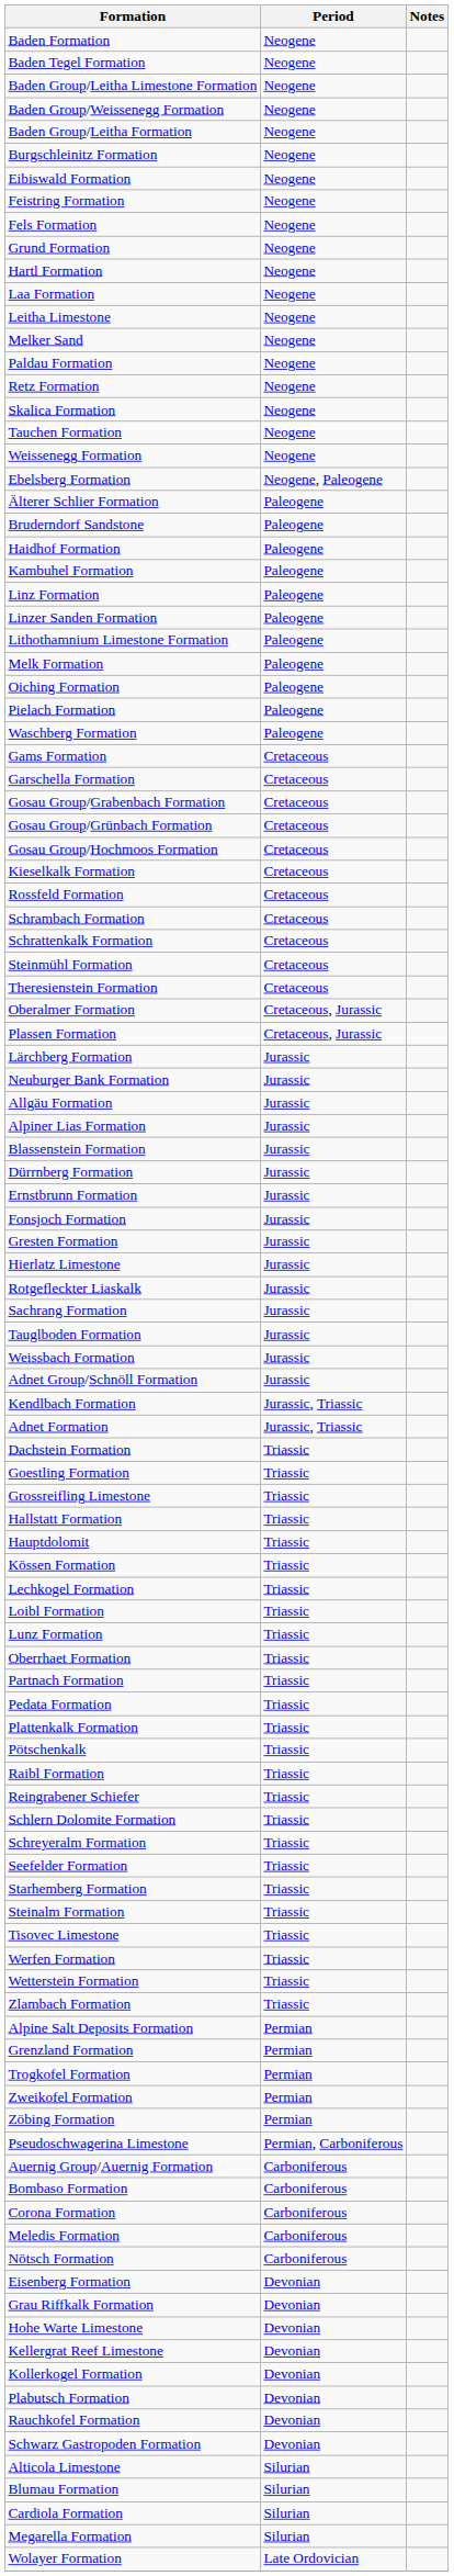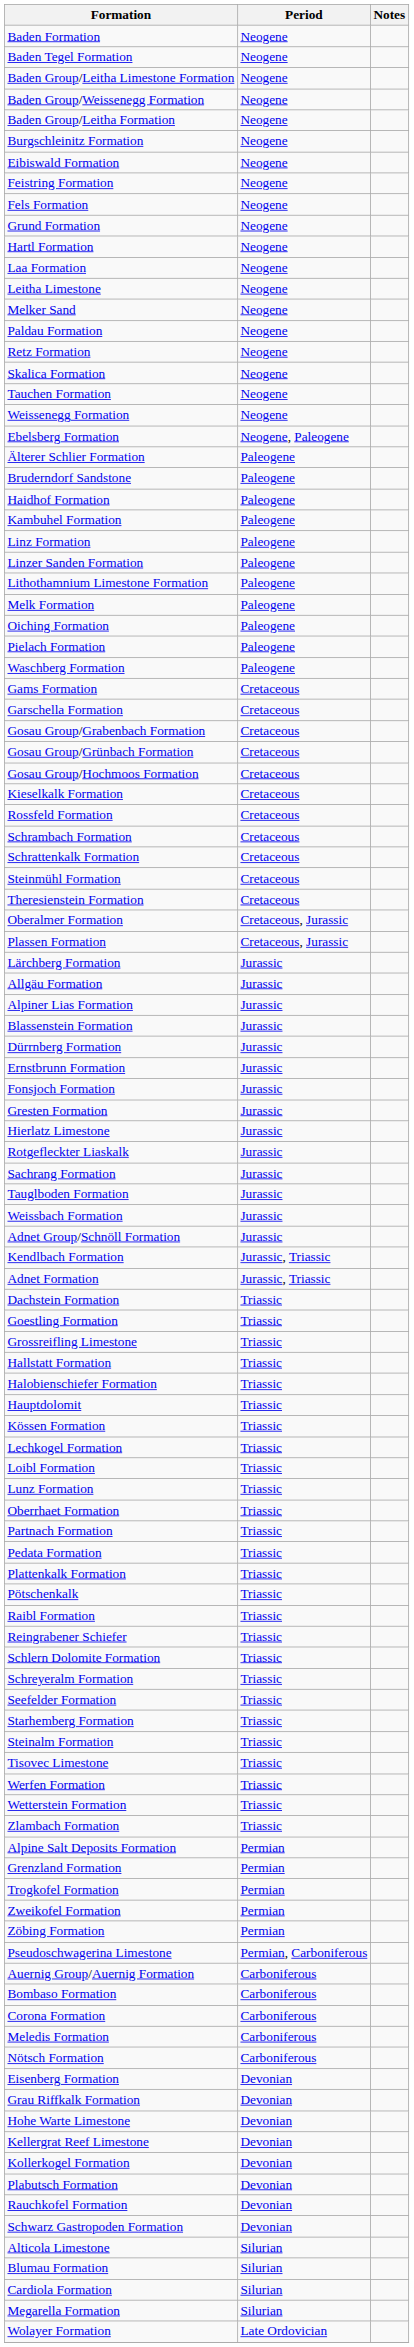 <table class="wikitable sortable">
 <tr>
 <th>Formation</th>
 <th>Period</th>
 <th class="unsortable">Notes</th>
 </tr>
 <tr>
 <td><a href='#'>Baden Formation</a></td>
 <td><a href='#'>Neogene</a></td>
 <td></td>
 </tr>
 <tr>
 <td><a href='#'>Baden Tegel Formation</a></td>
 <td><a href='#'>Neogene</a></td>
 <td></td>
 </tr>
 <tr>
 <td><a href='#'>Baden Group</a>/<a href='#'>Leitha Limestone Formation</a></td>
 <td><a href='#'>Neogene</a></td>
 <td></td>
 </tr>
 <tr>
 <td><a href='#'>Baden Group</a>/<a href='#'>Weissenegg Formation</a></td>
 <td><a href='#'>Neogene</a></td>
 <td></td>
 </tr>
 <tr>
 <td><a href='#'>Baden Group</a>/<a href='#'>Leitha Formation</a></td>
 <td><a href='#'>Neogene</a></td>
 <td></td>
 </tr>
 <tr>
 <td><a href='#'>Burgschleinitz Formation</a></td>
 <td><a href='#'>Neogene</a></td>
 <td></td>
 </tr>
 <tr>
 <td><a href='#'>Eibiswald Formation</a></td>
 <td><a href='#'>Neogene</a></td>
 <td></td>
 </tr>
 <tr>
 <td><a href='#'>Feistring Formation</a></td>
 <td><a href='#'>Neogene</a></td>
 <td></td>
 </tr>
 <tr>
 <td><a href='#'>Fels Formation</a></td>
 <td><a href='#'>Neogene</a></td>
 <td></td>
 </tr>
 <tr>
 <td><a href='#'>Grund Formation</a></td>
 <td><a href='#'>Neogene</a></td>
 <td></td>
 </tr>
 <tr>
 <td><a href='#'>Hartl Formation</a></td>
 <td><a href='#'>Neogene</a></td>
 <td></td>
 </tr>
 <tr>
 <td><a href='#'>Laa Formation</a></td>
 <td><a href='#'>Neogene</a></td>
 <td></td>
 </tr>
 <tr>
 <td><a href='#'>Leitha Limestone</a></td>
 <td><a href='#'>Neogene</a></td>
 <td></td>
 </tr>
 <tr>
 <td><a href='#'>Melker Sand</a></td>
 <td><a href='#'>Neogene</a></td>
 <td></td>
 </tr>
 <tr>
 <td><a href='#'>Paldau Formation</a></td>
 <td><a href='#'>Neogene</a></td>
 <td></td>
 </tr>
 <tr>
 <td><a href='#'>Retz Formation</a></td>
 <td><a href='#'>Neogene</a></td>
 <td></td>
 </tr>
 <tr>
 <td><a href='#'>Skalica Formation</a></td>
 <td><a href='#'>Neogene</a></td>
 <td></td>
 </tr>
 <tr>
 <td><a href='#'>Tauchen Formation</a></td>
 <td><a href='#'>Neogene</a></td>
 <td></td>
 </tr>
 <tr>
 <td><a href='#'>Weissenegg Formation</a></td>
 <td><a href='#'>Neogene</a></td>
 <td></td>
 </tr>
 <tr>
 <td><a href='#'>Ebelsberg Formation</a></td>
 <td><a href='#'>Neogene</a>, <a href='#'>Paleogene</a></td>
 <td></td>
 </tr>
 <tr>
 <td><a href='#'>Älterer Schlier Formation</a></td>
 <td><a href='#'>Paleogene</a></td>
 <td></td>
 </tr>
 <tr>
 <td><a href='#'>Bruderndorf Sandstone</a></td>
 <td><a href='#'>Paleogene</a></td>
 <td></td>
 </tr>
 <tr>
 <td><a href='#'>Haidhof Formation</a></td>
 <td><a href='#'>Paleogene</a></td>
 <td></td>
 </tr>
 <tr>
 <td><a href='#'>Kambuhel Formation</a></td>
 <td><a href='#'>Paleogene</a></td>
 <td></td>
 </tr>
 <tr>
 <td><a href='#'>Linz Formation</a></td>
 <td><a href='#'>Paleogene</a></td>
 <td></td>
 </tr>
 <tr>
 <td><a href='#'>Linzer Sanden Formation</a></td>
 <td><a href='#'>Paleogene</a></td>
 <td></td>
 </tr>
 <tr>
 <td><a href='#'>Lithothamnium Limestone Formation</a></td>
 <td><a href='#'>Paleogene</a></td>
 <td></td>
 </tr>
 <tr>
 <td><a href='#'>Melk Formation</a></td>
 <td><a href='#'>Paleogene</a></td>
 <td></td>
 </tr>
 <tr>
 <td><a href='#'>Oiching Formation</a></td>
 <td><a href='#'>Paleogene</a></td>
 <td></td>
 </tr>
 <tr>
 <td><a href='#'>Pielach Formation</a></td>
 <td><a href='#'>Paleogene</a></td>
 <td></td>
 </tr>
 <tr>
 <td><a href='#'>Waschberg Formation</a></td>
 <td><a href='#'>Paleogene</a></td>
 <td></td>
 </tr>
 <tr>
 <td><a href='#'>Gams Formation</a></td>
 <td><a href='#'>Cretaceous</a></td>
 <td></td>
 </tr>
 <tr>
 <td><a href='#'>Garschella Formation</a></td>
 <td><a href='#'>Cretaceous</a></td>
 <td></td>
 </tr>
 <tr>
 <td><a href='#'>Gosau Group</a>/<a href='#'>Grabenbach Formation</a></td>
 <td><a href='#'>Cretaceous</a></td>
 <td></td>
 </tr>
 <tr>
 <td><a href='#'>Gosau Group</a>/<a href='#'>Grünbach Formation</a></td>
 <td><a href='#'>Cretaceous</a></td>
 <td></td>
 </tr>
 <tr>
 <td><a href='#'>Gosau Group</a>/<a href='#'>Hochmoos Formation</a></td>
 <td><a href='#'>Cretaceous</a></td>
 <td></td>
 </tr>
 <tr>
 <td><a href='#'>Kieselkalk Formation</a></td>
 <td><a href='#'>Cretaceous</a></td>
 <td></td>
 </tr>
 <tr>
 <td><a href='#'>Rossfeld Formation</a></td>
 <td><a href='#'>Cretaceous</a></td>
 <td></td>
 </tr>
 <tr>
 <td><a href='#'>Schrambach Formation</a></td>
 <td><a href='#'>Cretaceous</a></td>
 <td></td>
 </tr>
 <tr>
 <td><a href='#'>Schrattenkalk Formation</a></td>
 <td><a href='#'>Cretaceous</a></td>
 <td></td>
 </tr>
 <tr>
 <td><a href='#'>Steinmühl Formation</a></td>
 <td><a href='#'>Cretaceous</a></td>
 <td></td>
 </tr>
 <tr>
 <td><a href='#'>Theresienstein Formation</a></td>
 <td><a href='#'>Cretaceous</a></td>
 <td></td>
 </tr>
 <tr>
 <td><a href='#'>Oberalmer Formation</a></td>
 <td><a href='#'>Cretaceous</a>, <a href='#'>Jurassic</a></td>
 <td></td>
 </tr>
 <tr>
 <td><a href='#'>Plassen Formation</a></td>
 <td><a href='#'>Cretaceous</a>, <a href='#'>Jurassic</a></td>
 <td></td>
 </tr>
 <tr>
 <td><a href='#'>Lärchberg Formation</a></td>
 <td><a href='#'>Jurassic</a></td>
 <td></td>
 </tr>
 <tr>
-<td><a href='#'>Neuburger Bank Formation</a></td>
-<td><a href='#'>Jurassic</a></td>
-<td></td>
-</tr>
-<tr>
 <td><a href='#'>Allgäu Formation</a></td>
 <td><a href='#'>Jurassic</a></td>
 <td></td>
 </tr>
 <tr>
 <td><a href='#'>Alpiner Lias Formation</a></td>
 <td><a href='#'>Jurassic</a></td>
 <td></td>
 </tr>
 <tr>
 <td><a href='#'>Blassenstein Formation</a></td>
 <td><a href='#'>Jurassic</a></td>
 <td></td>
 </tr>
 <tr>
 <td><a href='#'>Dürrnberg Formation</a></td>
 <td><a href='#'>Jurassic</a></td>
 <td></td>
 </tr>
 <tr>
 <td><a href='#'>Ernstbrunn Formation</a></td>
 <td><a href='#'>Jurassic</a></td>
 <td></td>
 </tr>
 <tr>
 <td><a href='#'>Fonsjoch Formation</a></td>
 <td><a href='#'>Jurassic</a></td>
 <td></td>
 </tr>
 <tr>
 <td><a href='#'>Gresten Formation</a></td>
 <td><a href='#'>Jurassic</a></td>
 <td></td>
 </tr>
 <tr>
 <td><a href='#'>Hierlatz Limestone</a></td>
 <td><a href='#'>Jurassic</a></td>
 <td></td>
 </tr>
 <tr>
 <td><a href='#'>Rotgefleckter Liaskalk</a></td>
 <td><a href='#'>Jurassic</a></td>
 <td></td>
 </tr>
 <tr>
 <td><a href='#'>Sachrang Formation</a></td>
 <td><a href='#'>Jurassic</a></td>
 <td></td>
 </tr>
 <tr>
 <td><a href='#'>Tauglboden Formation</a></td>
 <td><a href='#'>Jurassic</a></td>
 <td></td>
 </tr>
 <tr>
 <td><a href='#'>Weissbach Formation</a></td>
 <td><a href='#'>Jurassic</a></td>
 <td></td>
 </tr>
 <tr>
 <td><a href='#'>Adnet Group</a>/<a href='#'>Schnöll Formation</a></td>
 <td><a href='#'>Jurassic</a></td>
 <td></td>
 </tr>
 <tr>
 <td><a href='#'>Kendlbach Formation</a></td>
 <td><a href='#'>Jurassic</a>, <a href='#'>Triassic</a></td>
 <td></td>
 </tr>
 <tr>
 <td><a href='#'>Adnet Formation</a></td>
 <td><a href='#'>Jurassic</a>, <a href='#'>Triassic</a></td>
 <td></td>
 </tr>
 <tr>
 <td><a href='#'>Dachstein Formation</a></td>
 <td><a href='#'>Triassic</a></td>
 <td></td>
 </tr>
 <tr>
 <td><a href='#'>Goestling Formation</a></td>
 <td><a href='#'>Triassic</a></td>
 <td></td>
 </tr>
 <tr>
 <td><a href='#'>Grossreifling Limestone</a></td>
 <td><a href='#'>Triassic</a></td>
 <td></td>
 </tr>
 <tr>
 <td><a href='#'>Hallstatt Formation</a></td>
+<td><a href='#'>Triassic</a></td>
+<td></td>
+</tr>
+<tr>
+<td><a href='#'>Halobienschiefer Formation</a></td>
 <td><a href='#'>Triassic</a></td>
 <td></td>
 </tr>
 <tr>
 <td><a href='#'>Hauptdolomit</a></td>
 <td><a href='#'>Triassic</a></td>
 <td></td>
 </tr>
 <tr>
 <td><a href='#'>Kössen Formation</a></td>
 <td><a href='#'>Triassic</a></td>
 <td></td>
 </tr>
 <tr>
 <td><a href='#'>Lechkogel Formation</a></td>
 <td><a href='#'>Triassic</a></td>
 <td></td>
 </tr>
 <tr>
 <td><a href='#'>Loibl Formation</a></td>
 <td><a href='#'>Triassic</a></td>
 <td></td>
 </tr>
 <tr>
 <td><a href='#'>Lunz Formation</a></td>
 <td><a href='#'>Triassic</a></td>
 <td></td>
 </tr>
 <tr>
 <td><a href='#'>Oberrhaet Formation</a></td>
 <td><a href='#'>Triassic</a></td>
 <td></td>
 </tr>
 <tr>
 <td><a href='#'>Partnach Formation</a></td>
 <td><a href='#'>Triassic</a></td>
 <td></td>
 </tr>
 <tr>
 <td><a href='#'>Pedata Formation</a></td>
 <td><a href='#'>Triassic</a></td>
 <td></td>
 </tr>
 <tr>
 <td><a href='#'>Plattenkalk Formation</a></td>
 <td><a href='#'>Triassic</a></td>
 <td></td>
 </tr>
 <tr>
 <td><a href='#'>Pötschenkalk</a></td>
 <td><a href='#'>Triassic</a></td>
 <td></td>
 </tr>
 <tr>
 <td><a href='#'>Raibl Formation</a></td>
 <td><a href='#'>Triassic</a></td>
 <td></td>
 </tr>
 <tr>
 <td><a href='#'>Reingrabener Schiefer</a></td>
 <td><a href='#'>Triassic</a></td>
 <td></td>
 </tr>
 <tr>
 <td><a href='#'>Schlern Dolomite Formation</a></td>
 <td><a href='#'>Triassic</a></td>
 <td></td>
 </tr>
 <tr>
 <td><a href='#'>Schreyeralm Formation</a></td>
 <td><a href='#'>Triassic</a></td>
 <td></td>
 </tr>
 <tr>
 <td><a href='#'>Seefelder Formation</a></td>
 <td><a href='#'>Triassic</a></td>
 <td></td>
 </tr>
 <tr>
 <td><a href='#'>Starhemberg Formation</a></td>
 <td><a href='#'>Triassic</a></td>
 <td></td>
 </tr>
 <tr>
 <td><a href='#'>Steinalm Formation</a></td>
 <td><a href='#'>Triassic</a></td>
 <td></td>
 </tr>
 <tr>
 <td><a href='#'>Tisovec Limestone</a></td>
 <td><a href='#'>Triassic</a></td>
 <td></td>
 </tr>
 <tr>
 <td><a href='#'>Werfen Formation</a></td>
 <td><a href='#'>Triassic</a></td>
 <td></td>
 </tr>
 <tr>
 <td><a href='#'>Wetterstein Formation</a></td>
 <td><a href='#'>Triassic</a></td>
 <td></td>
 </tr>
 <tr>
 <td><a href='#'>Zlambach Formation</a></td>
 <td><a href='#'>Triassic</a></td>
 <td></td>
 </tr>
 <tr>
 <td><a href='#'>Alpine Salt Deposits Formation</a></td>
 <td><a href='#'>Permian</a></td>
 <td></td>
 </tr>
 <tr>
 <td><a href='#'>Grenzland Formation</a></td>
 <td><a href='#'>Permian</a></td>
 <td></td>
 </tr>
 <tr>
 <td><a href='#'>Trogkofel Formation</a></td>
 <td><a href='#'>Permian</a></td>
 <td></td>
 </tr>
 <tr>
 <td><a href='#'>Zweikofel Formation</a></td>
 <td><a href='#'>Permian</a></td>
 <td></td>
 </tr>
 <tr>
 <td><a href='#'>Zöbing Formation</a></td>
 <td><a href='#'>Permian</a></td>
 <td></td>
 </tr>
 <tr>
 <td><a href='#'>Pseudoschwagerina Limestone</a></td>
 <td><a href='#'>Permian</a>, <a href='#'>Carboniferous</a></td>
 <td></td>
 </tr>
 <tr>
 <td><a href='#'>Auernig Group</a>/<a href='#'>Auernig Formation</a></td>
 <td><a href='#'>Carboniferous</a></td>
 <td></td>
 </tr>
 <tr>
 <td><a href='#'>Bombaso Formation</a></td>
 <td><a href='#'>Carboniferous</a></td>
 <td></td>
 </tr>
 <tr>
 <td><a href='#'>Corona Formation</a></td>
 <td><a href='#'>Carboniferous</a></td>
 <td></td>
 </tr>
 <tr>
 <td><a href='#'>Meledis Formation</a></td>
 <td><a href='#'>Carboniferous</a></td>
 <td></td>
 </tr>
 <tr>
 <td><a href='#'>Nötsch Formation</a></td>
 <td><a href='#'>Carboniferous</a></td>
 <td></td>
 </tr>
 <tr>
 <td><a href='#'>Eisenberg Formation</a></td>
 <td><a href='#'>Devonian</a></td>
 <td></td>
 </tr>
 <tr>
 <td><a href='#'>Grau Riffkalk Formation</a></td>
 <td><a href='#'>Devonian</a></td>
 <td></td>
 </tr>
 <tr>
 <td><a href='#'>Hohe Warte Limestone</a></td>
 <td><a href='#'>Devonian</a></td>
 <td></td>
 </tr>
 <tr>
 <td><a href='#'>Kellergrat Reef Limestone</a></td>
 <td><a href='#'>Devonian</a></td>
 <td></td>
 </tr>
 <tr>
 <td><a href='#'>Kollerkogel Formation</a></td>
 <td><a href='#'>Devonian</a></td>
 <td></td>
 </tr>
 <tr>
 <td><a href='#'>Plabutsch Formation</a></td>
 <td><a href='#'>Devonian</a></td>
 <td></td>
 </tr>
 <tr>
 <td><a href='#'>Rauchkofel Formation</a></td>
 <td><a href='#'>Devonian</a></td>
 <td></td>
 </tr>
 <tr>
 <td><a href='#'>Schwarz Gastropoden Formation</a></td>
 <td><a href='#'>Devonian</a></td>
 <td></td>
 </tr>
 <tr>
 <td><a href='#'>Alticola Limestone</a></td>
 <td><a href='#'>Silurian</a></td>
 <td></td>
 </tr>
 <tr>
 <td><a href='#'>Blumau Formation</a></td>
 <td><a href='#'>Silurian</a></td>
 <td></td>
 </tr>
 <tr>
 <td><a href='#'>Cardiola Formation</a></td>
 <td><a href='#'>Silurian</a></td>
 <td></td>
 </tr>
 <tr>
 <td><a href='#'>Megarella Formation</a></td>
 <td><a href='#'>Silurian</a></td>
 <td></td>
 </tr>
 <tr>
 <td><a href='#'>Wolayer Formation</a></td>
 <td><a href='#'>Late Ordovician</a></td>
 <td></td>
 </tr>
 <tr>
 </tr>
 </table>
